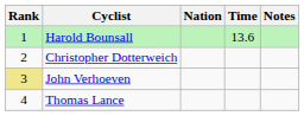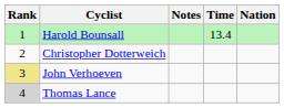 <table class="wikitable sortable" style="text-align:center">
 <tr>
 <th>Rank</th>
 <th>Cyclist</th>
+<th>Notes</th>
+<th>Time</th>
 <th>Nation</th>
-<th>Time</th>
-<th>Notes</th>
 </tr>
 <tr bgcolor=bbf3bb>
 <td>1</td>
 <td align=left><a href='#'>Harold Bounsall</a></td>
+<td></td>
+<td>13.4</td>
 <td align=left></td>
-<td>13.6</td>
-<td></td>
 </tr>
 <tr>
 <td>2</td>
 <td align=left><a href='#'>Christopher Dotterweich</a></td>
-<td align=left></td>
 <td></td>
 <td></td>
+<td align=left></td>
 </tr>
 <tr>
 <td style="background: khaki;">3</td>
 <td align=left><a href='#'>John Verhoeven</a></td>
-<td align=left></td>
 <td></td>
 <td></td>
+<td align=left></td>
 </tr>
 <tr>
-<td>4</td>
+<td style="background: lightgrey;">4</td>
 <td align=left><a href='#'>Thomas Lance</a></td>
-<td align=left></td>
 <td></td>
 <td></td>
+<td align=left></td>
 </tr>
 </table>
